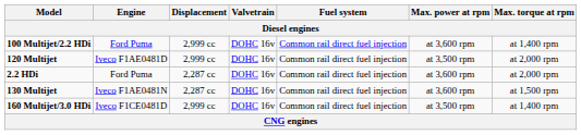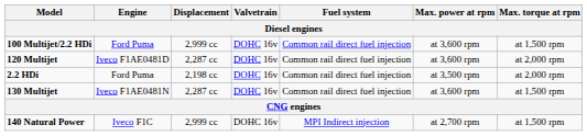 <table class="wikitable" style="text-align:center; font-size:91%;">
 <tr>
 <th>Model</th>
 <th>Engine</th>
 <th>Displacement</th>
 <th>Valvetrain</th>
 <th>Fuel system</th>
 <th>Max. power at rpm</th>
 <th>Max. torque at rpm</th>
 </tr>
 <tr>
 <th colspan="7">Diesel engines</th>
 </tr>
 <tr>
 <td align="left"><strong>100 Multijet/2.2 HDi</strong></td>
 <td><a href='#'>Ford Puma</a></td>
 <td>2,999 cc</td>
 <td><a href='#'>DOHC</a> 16v</td>
 <td><a href='#'>Common rail direct fuel injection</a></td>
 <td> at 3,600 rpm</td>
-<td> at 1,400 rpm</td>
+<td> at 1,500 rpm</td>
 </tr>
 <tr>
 <td align="left"><strong>120 Multijet</strong></td>
 <td><a href='#'>Iveco</a> F1AE0481D</td>
-<td>2,999 cc</td>
+<td>2,287 cc</td>
 <td><a href='#'>DOHC</a> 16v</td>
 <td>Common rail direct fuel injection</td>
-<td> at 3,500 rpm</td>
+<td> at 3,600 rpm</td>
 <td> at 2,000 rpm</td>
 </tr>
 <tr>
 <td align="left"><strong>2.2 HDi</strong></td>
 <td>Ford Puma</td>
-<td>2,287 cc</td>
+<td>2,198 cc</td>
 <td><a href='#'>DOHC</a> 16v</td>
 <td>Common rail direct fuel injection</td>
-<td> at 3,600 rpm</td>
+<td> at 3,500 rpm</td>
 <td> at 2,000 rpm</td>
 </tr>
 <tr>
 <td align="left"><strong>130 Multijet</strong></td>
 <td><a href='#'>Iveco</a> F1AE0481N</td>
 <td>2,287 cc</td>
 <td><a href='#'>DOHC</a> 16v</td>
 <td>Common rail direct fuel injection</td>
 <td> at 3,600 rpm</td>
 <td> at 1,500 rpm</td>
 </tr>
 <tr>
-<td align="left"><strong>160 Multijet/3.0 HDi</strong></td>
-<td><a href='#'>Iveco</a> F1CE0481D</td>
-<td>2,999 cc</td>
-<td><a href='#'>DOHC</a> 16v</td>
-<td>Common rail direct fuel injection</td>
-<td> at 3,500 rpm</td>
-<td> at 1,400 rpm</td>
+<th colspan="7"><a href='#'>CNG</a> engines</th>
 </tr>
 <tr>
-<th colspan="7"><a href='#'>CNG</a> engines</th>
+<td align="left"><strong>140 Natural Power</strong></td>
+<td><a href='#'>Iveco</a> F1C</td>
+<td>2,999 cc</td>
+<td>DOHC 16v</td>
+<td><a href='#'>MPI Indirect injection</a></td>
+<td> at 2,700 rpm</td>
+<td> at 1,500 rpm</td>
 </tr>
 </table>
